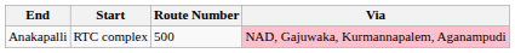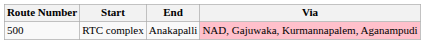 <table class="wikitable">
 <tr>
+<th>Route Number</th>
+<th>Start</th>
 <th>End</th>
-<th>Start</th>
-<th>Route Number</th>
 <th>Via</th>
 </tr>
 <tr>
+<td>500</td>
+<td>RTC complex</td>
 <td>Anakapalli</td>
-<td>RTC complex</td>
-<td>500</td>
 <td style="background: pink;">NAD, Gajuwaka, Kurmannapalem, Aganampudi</td>
 </tr>
 </table>
